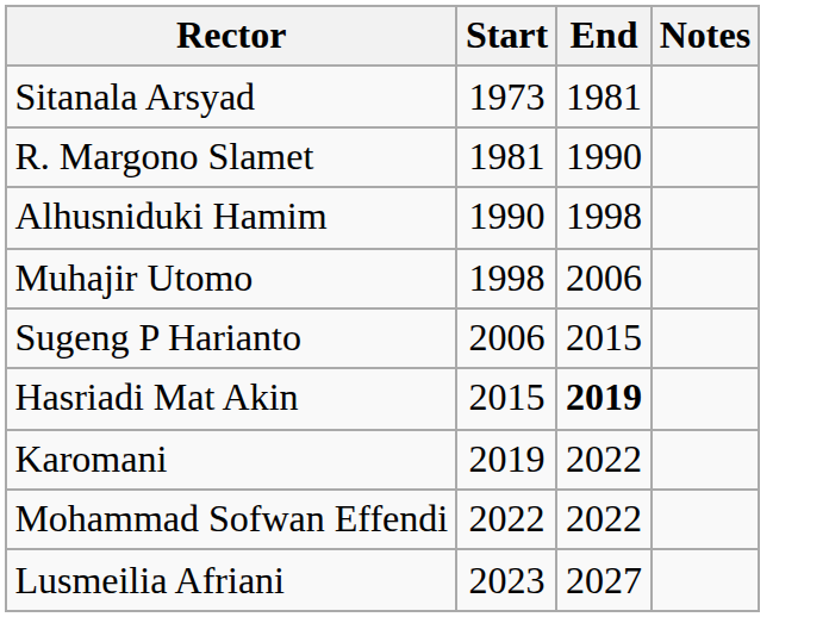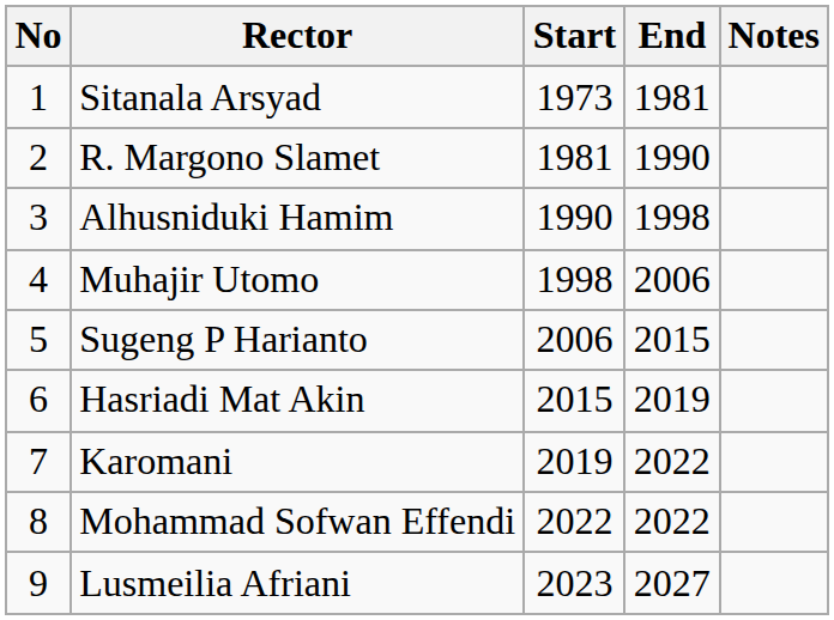 <table class="wikitable">
 <tr>
+<th style="text-align: center;">No</th>
 <th style="text-align: center;">Rector</th>
 <th style="text-align: center;">Start</th>
 <th style="text-align: center;">End</th>
 <th style="text-align: center;">Notes</th>
 </tr>
 <tr>
+<td style="text-align: center;">1</td>
 <td>Sitanala Arsyad</td>
 <td style="text-align: center;">1973</td>
 <td style="text-align: center;">1981</td>
 <td></td>
 </tr>
 <tr>
+<td style="text-align: center;">2</td>
 <td>R. Margono Slamet</td>
 <td style="text-align: center;">1981</td>
 <td style="text-align: center;">1990</td>
 <td></td>
 </tr>
 <tr>
+<td style="text-align: center;">3</td>
 <td>Alhusniduki Hamim</td>
 <td style="text-align: center;">1990</td>
 <td style="text-align: center;">1998</td>
 <td></td>
 </tr>
 <tr>
+<td style="text-align: center;">4</td>
 <td>Muhajir Utomo</td>
 <td style="text-align: center;">1998</td>
 <td style="text-align: center;">2006</td>
 <td></td>
 </tr>
 <tr>
+<td style="text-align: center;">5</td>
 <td>Sugeng P Harianto</td>
 <td style="text-align: center;">2006</td>
 <td style="text-align: center;">2015</td>
 <td></td>
 </tr>
 <tr>
+<td style="text-align: center;">6</td>
 <td>Hasriadi Mat Akin</td>
 <td style="text-align: center;">2015</td>
-<td style="text-align: center;"><strong>2019</strong></td>
+<td style="text-align: center;">2019</td>
 <td></td>
 </tr>
 <tr>
+<td style="text-align: center;">7</td>
 <td>Karomani</td>
 <td style="text-align: center;">2019</td>
 <td style="text-align: center;">2022</td>
 <td></td>
 </tr>
 <tr>
+<td style="text-align: center;">8</td>
 <td>Mohammad Sofwan Effendi</td>
 <td style="text-align: center;">2022</td>
 <td style="text-align: center;">2022</td>
 <td></td>
 </tr>
 <tr>
+<td style="text-align: center;">9</td>
 <td>Lusmeilia Afriani</td>
 <td style="text-align: center;">2023</td>
 <td style="text-align: center;">2027</td>
 <td></td>
 </tr>
 </table>
